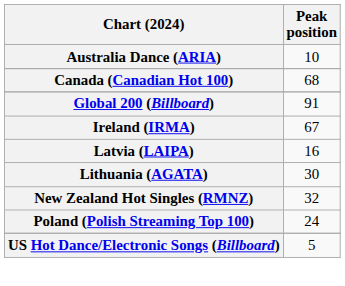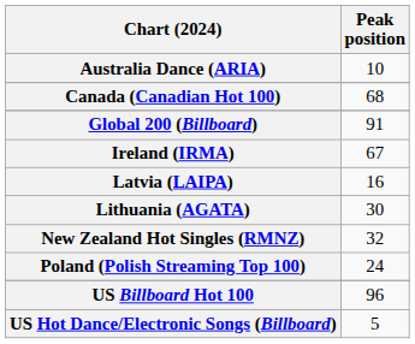 <table class="wikitable sortable plainrowheaders" style="text-align:center">
 <tr>
 <th scope="col">Chart (2024)</th>
 <th scope="col">Peak<br>position</th>
 </tr>
 <tr>
 <th scope="row">Australia Dance (<a href='#'>ARIA</a>)</th>
 <td>10</td>
 </tr>
 <tr>
 </tr>
 <tr>
 <th scope="row">Canada (<a href='#'>Canadian Hot 100</a>)</th>
 <td>68</td>
 </tr>
 <tr>
 </tr>
 <tr>
 <th scope="row"><a href='#'>Global 200</a> (<em><a href='#'>Billboard</a></em>)</th>
 <td>91</td>
 </tr>
 <tr>
 <th scope="row">Ireland (<a href='#'>IRMA</a>)</th>
 <td>67</td>
 </tr>
 <tr>
 <th scope="row">Latvia (<a href='#'>LAIPA</a>)</th>
 <td>16</td>
 </tr>
 <tr>
 <th scope="row">Lithuania (<a href='#'>AGATA</a>)</th>
 <td>30</td>
 </tr>
 <tr>
 <th scope="row">New Zealand Hot Singles (<a href='#'>RMNZ</a>)</th>
 <td>32</td>
 </tr>
 <tr>
 <th scope="row">Poland (<a href='#'>Polish Streaming Top 100</a>)</th>
 <td>24</td>
 </tr>
 <tr>
 </tr>
 <tr>
 </tr>
 <tr>
 </tr>
 <tr>
+<th scope="row">US <a href='#'><em>Billboard</em> Hot 100</a></th>
+<td>96</td>
+</tr>
+<tr>
 <th scope="row">US <a href='#'>Hot Dance/Electronic Songs</a> (<em><a href='#'>Billboard</a></em>)</th>
 <td>5</td>
 </tr>
 </table>
